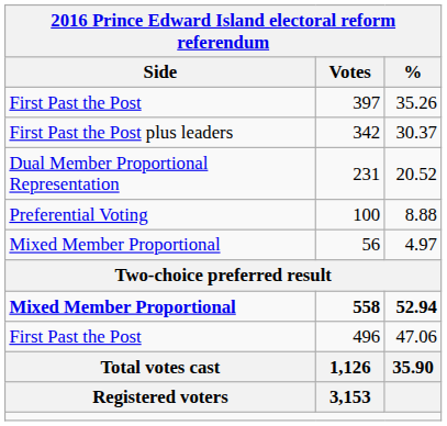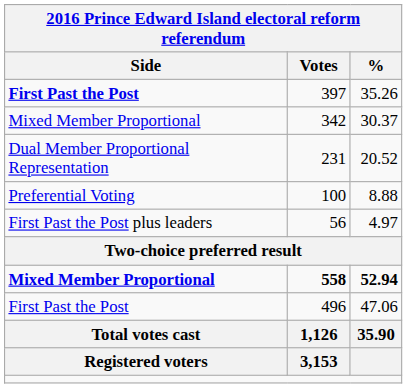 <table class="wikitable" style="font-size: 95%; clear:both">
 <tr style="background-color:#E9E9E9">
 <th colspan=4><a href='#'>2016 Prince Edward Island electoral reform referendum</a></th>
 </tr>
 <tr style="background-color:#E9E9E9">
 <th style="width: 250px">Side</th>
 <th style="width: 50px">Votes</th>
 <th style="width: 40px">%</th>
 </tr>
 <tr>
-<td><a href='#'>First Past the Post</a></td>
+<td><strong><a href='#'>First Past the Post</a></strong></td>
 <td align="right">397</td>
 <td align="right">35.26</td>
 </tr>
 <tr>
-<td><a href='#'>First Past the Post</a> plus leaders</td>
+<td><a href='#'>Mixed Member Proportional</a></td>
 <td align="right">342</td>
 <td align="right">30.37</td>
 </tr>
 <tr>
 <td><a href='#'>Dual Member Proportional Representation</a></td>
 <td align="right">231</td>
 <td align="right">20.52</td>
 </tr>
 <tr>
 <td><a href='#'>Preferential Voting</a></td>
 <td align="right">100</td>
 <td align="right">8.88</td>
 </tr>
 <tr>
-<td><a href='#'>Mixed Member Proportional</a></td>
+<td><a href='#'>First Past the Post</a> plus leaders</td>
 <td align="right">56</td>
 <td align="right">4.97</td>
 </tr>
 <tr style="background-color:#E9E9E9">
 <th colspan=4 align="left">Two-choice preferred result</th>
 </tr>
 <tr>
 <td><strong><a href='#'>Mixed Member Proportional</a></strong></td>
 <td align="right"><strong>558</strong></td>
 <td align="right"><strong>52.94</strong></td>
 </tr>
 <tr>
 <td><a href='#'>First Past the Post</a></td>
 <td align="right">496</td>
 <td align="right">47.06</td>
 </tr>
 <tr bgcolor="white">
 <th align="center">Total votes cast</th>
 <th align="right">1,126</th>
 <th align="right">35.90</th>
 </tr>
 <tr bgcolor="white">
 <th align="center">Registered voters</th>
 <th align="right">3,153</th>
 <th align="right"></th>
 </tr>
 <tr>
 <td colspan=4 style="border-top:1px solid darkgray;"></td>
 </tr>
 </table>
